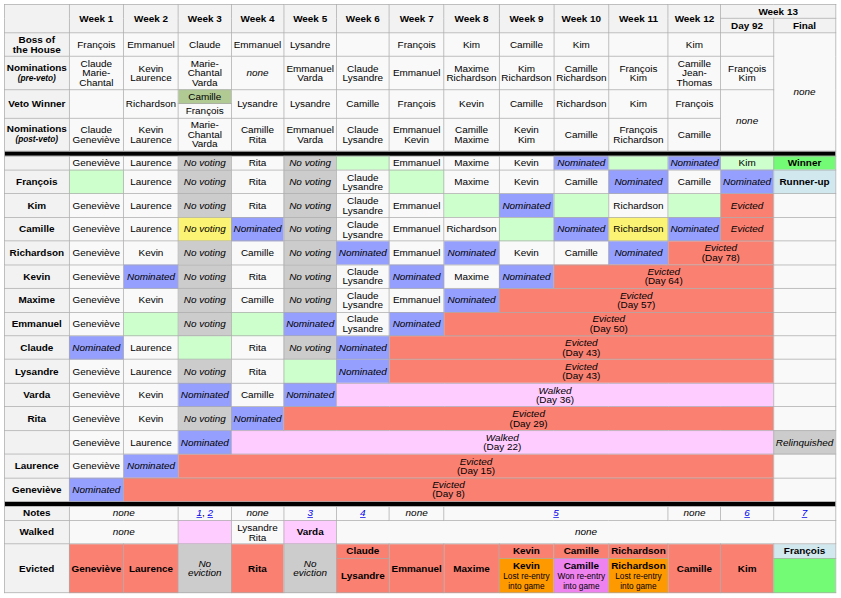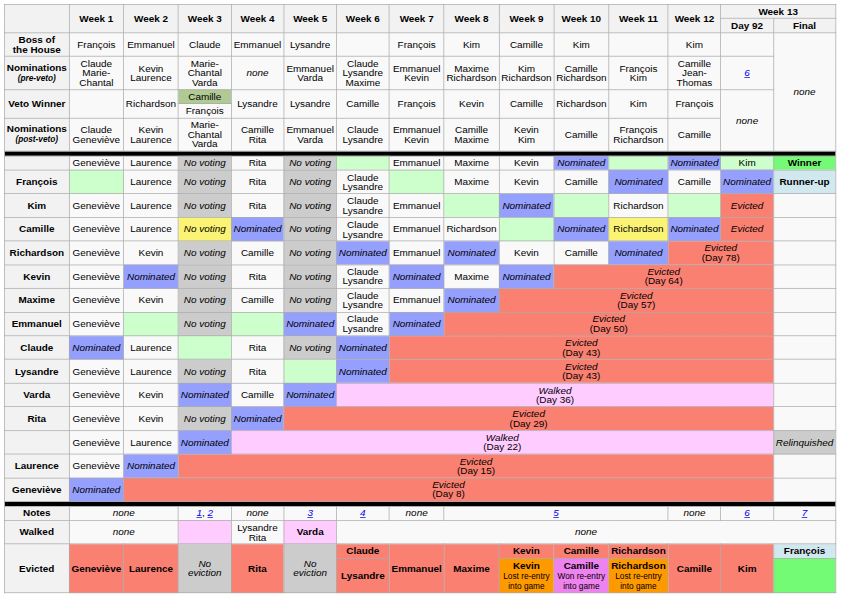 <table class="wikitable" style="text-align:center; font-size:85%; line-height:13px;">
 <tr>
 <th rowspan="2" style="width:5%"></th>
 <th rowspan="2" style="width:5%">Week 1</th>
 <th rowspan="2" style="width:5%">Week 2</th>
 <th rowspan="2" style="width:5%">Week 3</th>
 <th rowspan="2" style="width:5%">Week 4</th>
 <th rowspan="2" style="width:5%">Week 5</th>
 <th rowspan="2" style="width:5%">Week 6</th>
 <th rowspan="2" style="width:5%">Week 7</th>
 <th rowspan="2" style="width:5%">Week 8</th>
 <th rowspan="2" style="width:5%">Week 9</th>
 <th rowspan="2" style="width:5%">Week 10</th>
 <th rowspan="2" style="width:5%">Week 11</th>
 <th rowspan="2" style="width:5%">Week 12</th>
 <th colspan="2" style="width:5%">Week 13</th>
 </tr>
 <tr>
 <th style="width:5%">Day 92</th>
 <th style="width:5%">Final</th>
 </tr>
 <tr>
 <th>Boss of<br>the House</th>
 <td>François</td>
 <td>Emmanuel</td>
 <td>Claude</td>
 <td>Emmanuel</td>
 <td>Lysandre</td>
 <td></td>
 <td>François</td>
 <td>Kim</td>
 <td>Camille</td>
 <td>Kim</td>
 <td></td>
 <td>Kim</td>
 <td></td>
 <td rowspan="5"><em>none</em></td>
 </tr>
 <tr>
 <th>Nominations<br><small><em>(pre-veto)</em></small></th>
 <td>Claude<br>Marie-Chantal</td>
 <td>Kevin<br>Laurence</td>
 <td>Marie-Chantal<br>Varda</td>
 <td><em>none</em></td>
 <td>Emmanuel<br>Varda</td>
-<td>Claude<br>Lysandre</td>
-<td>Emmanuel</td>
+<td>Claude<br>Lysandre<br>Maxime</td>
+<td>Emmanuel<br>Kevin</td>
 <td>Maxime<br>Richardson</td>
 <td>Kim<br>Richardson</td>
 <td>Camille<br>Richardson</td>
 <td>François<br>Kim</td>
 <td>Camille<br>Jean-Thomas</td>
-<td>François<br>Kim</td>
+<td><em><a href='#'>6</a></em></td>
 </tr>
 <tr>
 <th rowspan="2">Veto Winner</th>
 <td rowspan="2"></td>
 <td rowspan="2">Richardson</td>
 <td style="background:#B1CA94">Camille</td>
 <td rowspan="2">Lysandre</td>
 <td rowspan="2">Lysandre</td>
 <td rowspan="2">Camille</td>
 <td rowspan="2">François</td>
 <td rowspan="2">Kevin</td>
 <td rowspan="2">Camille</td>
 <td rowspan="2">Richardson</td>
 <td rowspan="2">Kim</td>
 <td rowspan="2">François</td>
 <td rowspan="3"><em>none</em></td>
 </tr>
 <tr>
 <td>François</td>
 </tr>
 <tr>
 <th>Nominations<br><small><em>(post-veto)</em></small></th>
 <td>Claude<br>Geneviève</td>
 <td>Kevin<br>Laurence</td>
 <td>Marie-Chantal<br>Varda</td>
 <td>Camille<br>Rita</td>
 <td>Emmanuel<br>Varda</td>
 <td>Claude<br>Lysandre</td>
 <td>Emmanuel<br>Kevin</td>
 <td>Camille<br>Maxime</td>
 <td>Kevin<br>Kim</td>
 <td>Camille<br></td>
 <td>François<br>Richardson</td>
 <td>Camille<br></td>
 </tr>
 <tr>
 <th colspan="15" style="background:#000"></th>
 </tr>
 <tr>
 <th></th>
 <td>Geneviève</td>
 <td>Laurence</td>
 <td style="background:#ccc"><em>No voting</em></td>
 <td>Rita</td>
 <td style="background:#ccc"><em>No voting</em></td>
 <td style="background:#cfc"><em><br></em></td>
 <td>Emmanuel</td>
 <td>Maxime</td>
 <td>Kevin</td>
 <td style="background:#959ffd"><em>Nominated</em></td>
 <td style="background:#cfc"><em><br></em></td>
 <td style="background:#959ffd"><em>Nominated</em></td>
 <td style="background:#cfc">Kim</td>
 <td style="background:#73FB76"><strong>Winner</strong><br></td>
 </tr>
 <tr>
 <th>François</th>
 <td style="background:#cfc"><em><br></em></td>
 <td>Laurence</td>
 <td style="background:#ccc"><em>No voting</em></td>
 <td>Rita</td>
 <td style="background:#ccc"><em>No voting</em></td>
 <td>Claude<br>Lysandre</td>
 <td style="background:#cfc"><em><br></em></td>
 <td>Maxime</td>
 <td>Kevin</td>
 <td>Camille</td>
 <td style="background:#959ffd"><em>Nominated</em></td>
 <td>Camille</td>
 <td style="background:#959ffd"><em>Nominated</em></td>
 <td style="background:#D1E8EF"><strong>Runner-up</strong><br></td>
 </tr>
 <tr>
 <th>Kim</th>
 <td>Geneviève</td>
 <td>Laurence</td>
 <td style="background:#ccc"><em>No voting</em></td>
 <td>Rita</td>
 <td style="background:#ccc"><em>No voting</em></td>
 <td>Claude<br>Lysandre</td>
 <td>Emmanuel</td>
 <td style="background:#cfc"><em><br></em></td>
 <td style="background:#959ffd"><em>Nominated</em></td>
 <td style="background:#cfc"><em><br></em></td>
 <td>Richardson</td>
 <td style="background:#cfc"><em><br></em></td>
 <td style="background:salmon"><em>Evicted</em><br></td>
 <td></td>
 </tr>
 <tr>
 <th>Camille</th>
 <td>Geneviève</td>
 <td>Laurence</td>
 <td style="background:#FBF373"><em>No voting</em></td>
 <td style="background:#959ffd"><em>Nominated</em></td>
 <td style="background:#ccc"><em>No voting</em></td>
 <td>Claude<br>Lysandre</td>
 <td>Emmanuel</td>
 <td>Richardson</td>
 <td style="background:#cfc"><em><br></em></td>
 <td style="background:#959ffd"><em>Nominated</em></td>
 <td style="background:#FBF373">Richardson</td>
 <td style="background:#959ffd"><em>Nominated</em></td>
 <td style="background:salmon"><em>Evicted</em><br></td>
 <td></td>
 </tr>
 <tr>
 <th>Richardson</th>
 <td>Geneviève</td>
 <td>Kevin</td>
 <td style="background:#ccc"><em>No voting</em></td>
 <td>Camille</td>
 <td style="background:#ccc"><em>No voting</em></td>
 <td style="background:#959ffd"><em>Nominated</em></td>
 <td>Emmanuel</td>
 <td style="background:#959ffd"><em>Nominated</em></td>
 <td>Kevin</td>
 <td>Camille</td>
 <td style="background:#959ffd"><em>Nominated</em></td>
 <td colspan="2" style="background:salmon"><em>Evicted</em><br>(Day 78)</td>
 <td></td>
 </tr>
 <tr>
 <th>Kevin</th>
 <td>Geneviève</td>
 <td style="background:#959ffd"><em>Nominated</em></td>
 <td style="background:#ccc"><em>No voting</em></td>
 <td>Rita</td>
 <td style="background:#ccc"><em>No voting</em></td>
 <td>Claude<br>Lysandre</td>
 <td style="background:#959ffd"><em>Nominated</em></td>
 <td>Maxime</td>
 <td style="background:#959ffd"><em>Nominated</em></td>
 <td colspan="4" style="background:salmon"><em>Evicted</em><br>(Day 64)</td>
 <td></td>
 </tr>
 <tr>
 <th>Maxime</th>
 <td>Geneviève</td>
 <td>Kevin</td>
 <td style="background:#ccc"><em>No voting</em></td>
 <td>Camille</td>
 <td style="background:#ccc"><em>No voting</em></td>
 <td>Claude<br>Lysandre</td>
 <td>Emmanuel</td>
 <td style="background:#959ffd"><em>Nominated</em></td>
 <td colspan="5" style="background:salmon"><em>Evicted</em><br>(Day 57)</td>
 <td></td>
 </tr>
 <tr>
 <th>Emmanuel</th>
 <td>Geneviève</td>
 <td style="background:#cfc"><em><br></em></td>
 <td style="background:#ccc"><em>No voting</em></td>
 <td style="background:#cfc"><em><br></em></td>
 <td style="background:#959ffd"><em>Nominated</em></td>
 <td>Claude<br>Lysandre</td>
 <td style="background:#959ffd"><em>Nominated</em></td>
 <td colspan="6" style="background:salmon"><em>Evicted</em><br>(Day 50)</td>
 <td></td>
 </tr>
 <tr>
 <th>Claude</th>
 <td style="background:#959ffd"><em>Nominated</em></td>
 <td>Laurence</td>
 <td style="background:#cfc"><em><br></em></td>
 <td>Rita</td>
 <td style="background:#ccc"><em>No voting</em></td>
 <td style="background:#959ffd"><em>Nominated</em></td>
 <td colspan="7" style="background:salmon"><em>Evicted</em><br>(Day 43)</td>
 <td></td>
 </tr>
 <tr>
 <th>Lysandre</th>
 <td>Geneviève</td>
 <td>Laurence</td>
 <td style="background:#ccc"><em>No voting</em></td>
 <td>Rita</td>
 <td style="background:#cfc"><em><br></em></td>
 <td style="background:#959ffd"><em>Nominated</em></td>
 <td colspan="7" style="background:salmon"><em>Evicted</em><br>(Day 43)</td>
 <td></td>
 </tr>
 <tr>
 <th>Varda</th>
 <td>Geneviève</td>
 <td>Kevin</td>
 <td style="background:#959ffd"><em>Nominated</em></td>
 <td>Camille</td>
 <td style="background:#959ffd"><em>Nominated</em></td>
 <td colspan="8" style="background:#fcf"><em>Walked</em><br>(Day 36)</td>
 <td></td>
 </tr>
 <tr>
 <th>Rita</th>
 <td>Geneviève</td>
 <td>Kevin</td>
 <td style="background:#ccc"><em>No voting</em></td>
 <td style="background:#959ffd"><em>Nominated</em></td>
 <td colspan="9" style="background:salmon"><em>Evicted</em><br>(Day 29)</td>
 <td></td>
 </tr>
 <tr>
 <th></th>
 <td>Geneviève</td>
 <td>Laurence</td>
 <td style="background:#959ffd"><em>Nominated</em></td>
 <td colspan="10" style="background:#fcf"><em>Walked</em><br>(Day 22)</td>
 <td style="background:#ccc"><em>Relinquished</em></td>
 </tr>
 <tr>
 <th>Laurence</th>
 <td>Geneviève</td>
 <td style="background:#959ffd"><em>Nominated</em></td>
 <td colspan="11" style="background:salmon"><em>Evicted</em><br>(Day 15)</td>
 <td></td>
 </tr>
 <tr>
 <th>Geneviève</th>
 <td style="background:#959ffd"><em>Nominated</em></td>
 <td colspan="12" style="background:salmon"><em>Evicted</em><br>(Day 8)</td>
 <td></td>
 </tr>
 <tr>
 <th colspan="15" style="background:#000"></th>
 </tr>
 <tr>
 <th>Notes</th>
 <td colspan="2"><em>none</em></td>
 <td><em><a href='#'>1</a></em>, <em><a href='#'>2</a></em></td>
 <td><em>none</em></td>
 <td><em><a href='#'>3</a></em></td>
 <td><em><a href='#'>4</a></em></td>
 <td><em>none</em></td>
 <td colspan="4"><em><a href='#'>5</a></em></td>
 <td><em>none</em></td>
 <td><em><a href='#'>6</a></em></td>
 <td><em><a href='#'>7</a></em></td>
 </tr>
 <tr>
 <th>Walked</th>
 <td colspan="2"><em>none</em></td>
 <td style="background:#fcf"></td>
 <td>Lysandre<br>Rita</td>
 <td style="background:#fcf"><strong>Varda</strong></td>
 <td colspan="9"><em>none</em></td>
 </tr>
 <tr>
 <th rowspan="2">Evicted</th>
 <td rowspan="2" style="background:salmon"><strong>Geneviève</strong><br></td>
 <td rowspan="2" style="background:salmon"><strong>Laurence</strong><br></td>
 <td rowspan="2" style="background:#ccc"><em>No eviction</em></td>
 <td rowspan="2" style="background:salmon"><strong>Rita</strong><br></td>
 <td rowspan="2" style="background:#ccc"><em>No eviction</em></td>
 <td style="background:salmon"><strong>Claude</strong><br></td>
 <td rowspan="2" style="background:salmon"><strong>Emmanuel</strong><br></td>
 <td rowspan="2" style="background:salmon"><strong>Maxime</strong><br></td>
 <td style="background:salmon"><strong>Kevin</strong><br></td>
 <td style="background:salmon"><strong>Camille</strong><br></td>
 <td style="background:salmon"><strong>Richardson</strong><br></td>
 <td rowspan="2" style="background:salmon"><strong>Camille</strong><br></td>
 <td rowspan="2" style="background:salmon"><strong>Kim</strong><br></td>
 <td style="background:#D1E8EF"><strong>François</strong><br></td>
 </tr>
 <tr>
 <td style="background:salmon"><strong>Lysandre</strong><br></td>
 <td style="background:#FF9900"><strong>Kevin</strong><br><small>Lost re-entry</small><small> into game</small></td>
 <td style="background:violet"><strong>Camille</strong><br><small>Won re-entry</small><small> into game</small></td>
 <td style="background:#FF9900"><strong>Richardson</strong><br><small>Lost re-entry</small><small> into game</small></td>
 <td style="background:#73FB76"><strong></strong><br></td>
 </tr>
 </table>
